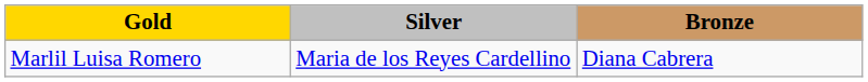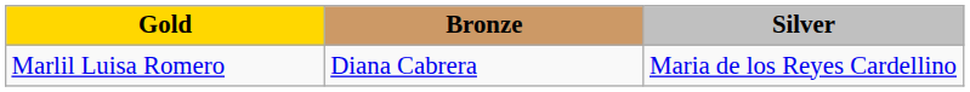 <table class="wikitable" style="text-align:left">
 <tr align="center">
 <td width=200 bgcolor=gold><strong>Gold</strong></td>
+<td width=200 bgcolor=CC9966><strong>Bronze</strong></td>
 <td width=200 bgcolor=silver><strong>Silver</strong></td>
-<td width=200 bgcolor=CC9966><strong>Bronze</strong></td>
 </tr>
 <tr>
 <td><a href='#'>Marlil Luisa Romero</a><br><em></em></td>
+<td><a href='#'>Diana Cabrera</a><br><em></em></td>
 <td><a href='#'>Maria de los Reyes Cardellino</a><br><em></em></td>
-<td><a href='#'>Diana Cabrera</a><br><em></em></td>
 </tr>
 </table>
